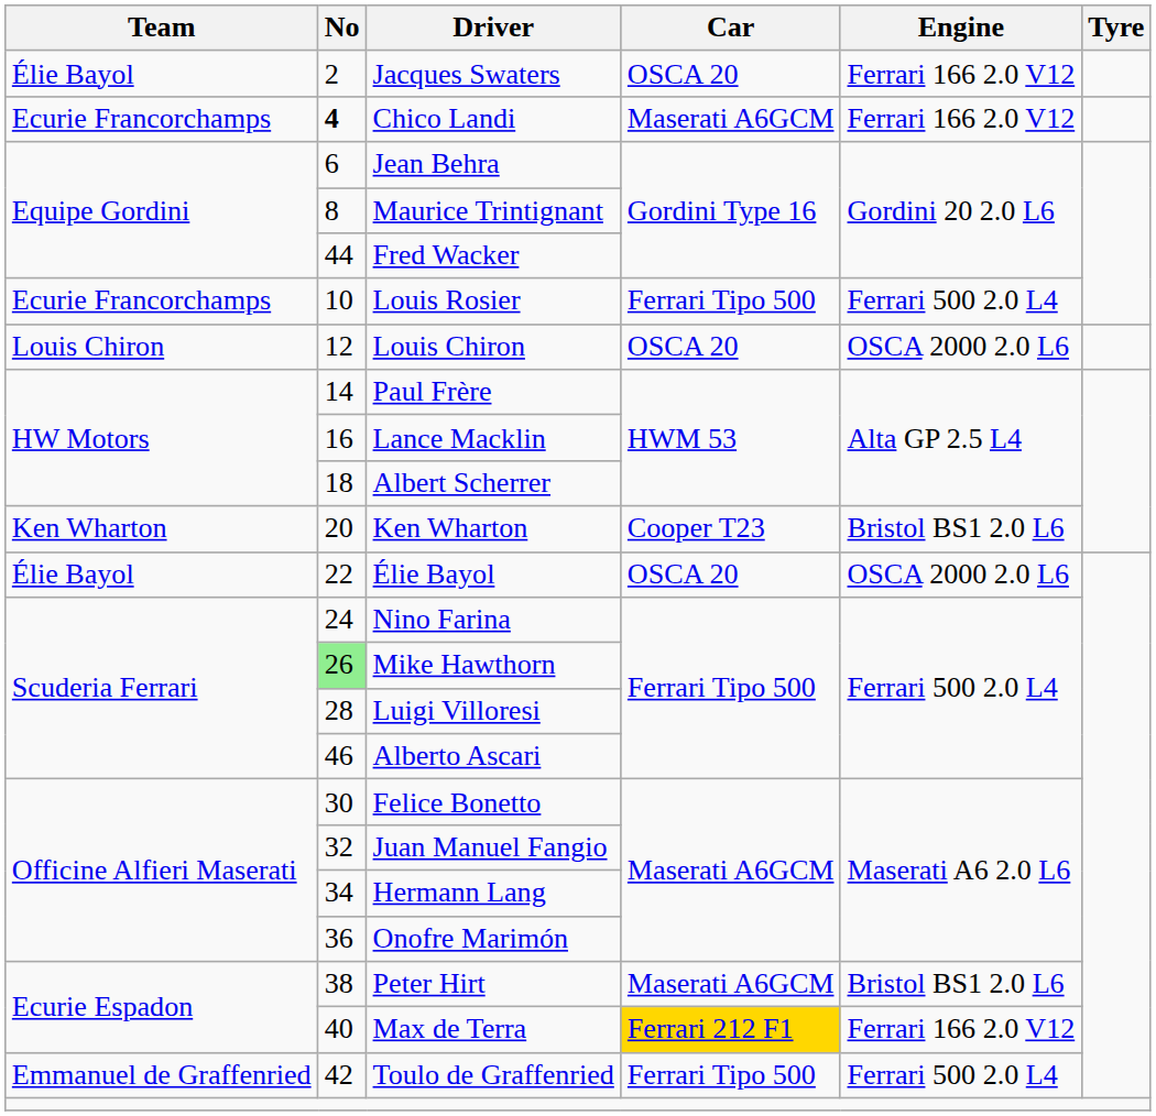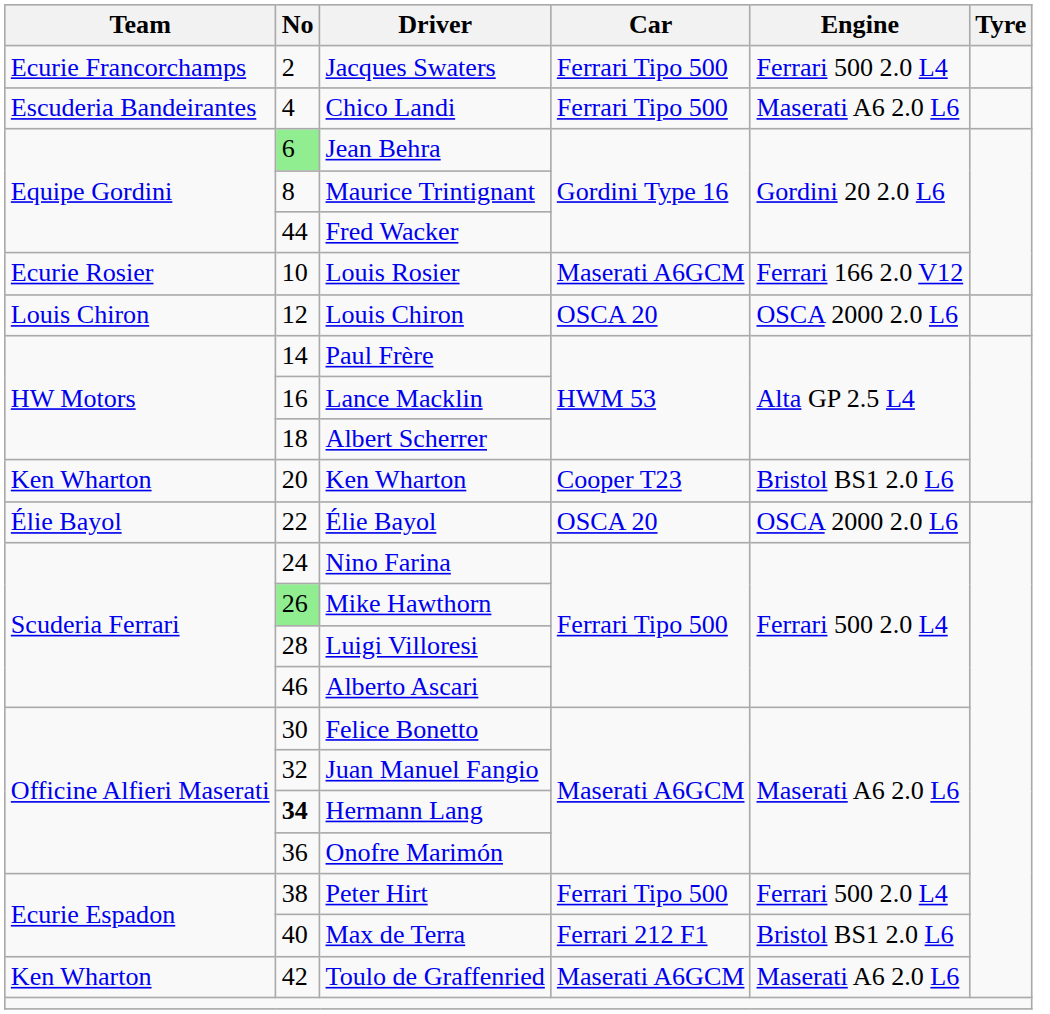 <table class="wikitable">
 <tr>
 <th>Team</th>
 <th>No</th>
 <th>Driver</th>
 <th>Car</th>
 <th>Engine</th>
 <th>Tyre</th>
 </tr>
 <tr>
-<td> <a href='#'>Élie Bayol</a></td>
+<td> <a href='#'>Ecurie Francorchamps</a></td>
 <td>2</td>
 <td> <a href='#'>Jacques Swaters</a></td>
-<td><a href='#'>OSCA 20</a></td>
-<td><a href='#'>Ferrari</a> 166 2.0 <a href='#'>V12</a></td>
+<td><a href='#'>Ferrari Tipo 500</a></td>
+<td><a href='#'>Ferrari</a> 500 2.0 <a href='#'>L4</a></td>
 <td></td>
 </tr>
 <tr>
-<td> <a href='#'>Ecurie Francorchamps</a></td>
-<td><strong>4</strong></td>
+<td> <a href='#'>Escuderia Bandeirantes</a></td>
+<td>4</td>
 <td> <a href='#'>Chico Landi</a></td>
-<td><a href='#'>Maserati A6GCM</a></td>
-<td><a href='#'>Ferrari</a> 166 2.0 <a href='#'>V12</a></td>
+<td><a href='#'>Ferrari Tipo 500</a></td>
+<td><a href='#'>Maserati</a> A6 2.0 <a href='#'>L6</a></td>
 <td></td>
 </tr>
 <tr>
 <td rowspan="3"> <a href='#'>Equipe Gordini</a></td>
-<td>6</td>
+<td style="background: lightgreen;">6</td>
 <td> <a href='#'>Jean Behra</a></td>
 <td rowspan="3"><a href='#'>Gordini Type 16</a></td>
 <td rowspan="3"><a href='#'>Gordini</a> 20 2.0 <a href='#'>L6</a></td>
 <td rowspan="4"></td>
 </tr>
 <tr>
 <td>8</td>
 <td> <a href='#'>Maurice Trintignant</a></td>
 </tr>
 <tr>
 <td>44</td>
 <td> <a href='#'>Fred Wacker</a></td>
 </tr>
 <tr>
-<td> <a href='#'>Ecurie Francorchamps</a></td>
+<td> <a href='#'>Ecurie Rosier</a></td>
 <td>10</td>
 <td> <a href='#'>Louis Rosier</a></td>
-<td><a href='#'>Ferrari Tipo 500</a></td>
-<td><a href='#'>Ferrari</a> 500 2.0 <a href='#'>L4</a></td>
+<td><a href='#'>Maserati A6GCM</a></td>
+<td><a href='#'>Ferrari</a> 166 2.0 <a href='#'>V12</a></td>
 </tr>
 <tr>
 <td> <a href='#'>Louis Chiron</a></td>
 <td>12</td>
 <td> <a href='#'>Louis Chiron</a></td>
 <td><a href='#'>OSCA 20</a></td>
 <td><a href='#'>OSCA</a> 2000 2.0 <a href='#'>L6</a></td>
 <td></td>
 </tr>
 <tr>
 <td rowspan="3"> <a href='#'>HW Motors</a></td>
 <td>14</td>
 <td> <a href='#'>Paul Frère</a></td>
 <td rowspan="3"><a href='#'>HWM 53</a></td>
 <td rowspan="3"><a href='#'>Alta</a> GP 2.5 <a href='#'>L4</a></td>
 <td rowspan="4"></td>
 </tr>
 <tr>
 <td>16</td>
 <td> <a href='#'>Lance Macklin</a></td>
 </tr>
 <tr>
 <td>18</td>
 <td> <a href='#'>Albert Scherrer</a></td>
 </tr>
 <tr>
 <td> <a href='#'>Ken Wharton</a></td>
 <td>20</td>
 <td> <a href='#'>Ken Wharton</a></td>
 <td><a href='#'>Cooper T23</a></td>
 <td><a href='#'>Bristol</a> BS1 2.0 <a href='#'>L6</a></td>
 </tr>
 <tr>
 <td> <a href='#'>Élie Bayol</a></td>
 <td>22</td>
 <td> <a href='#'>Élie Bayol</a></td>
 <td><a href='#'>OSCA 20</a></td>
 <td><a href='#'>OSCA</a> 2000 2.0 <a href='#'>L6</a></td>
 <td rowspan="12"></td>
 </tr>
 <tr>
 <td rowspan="4"> <a href='#'>Scuderia Ferrari</a></td>
 <td>24</td>
 <td> <a href='#'>Nino Farina</a></td>
 <td rowspan="4"><a href='#'>Ferrari Tipo 500</a></td>
 <td rowspan="4"><a href='#'>Ferrari</a> 500 2.0 <a href='#'>L4</a></td>
 </tr>
 <tr>
 <td style="background: lightgreen;">26</td>
 <td> <a href='#'>Mike Hawthorn</a></td>
 </tr>
 <tr>
 <td>28</td>
 <td> <a href='#'>Luigi Villoresi</a></td>
 </tr>
 <tr>
 <td>46</td>
 <td> <a href='#'>Alberto Ascari</a></td>
 </tr>
 <tr>
 <td rowspan="4"> <a href='#'>Officine Alfieri Maserati</a></td>
 <td>30</td>
 <td> <a href='#'>Felice Bonetto</a></td>
 <td rowspan="4"><a href='#'>Maserati A6GCM</a></td>
 <td rowspan="4"><a href='#'>Maserati</a> A6 2.0 <a href='#'>L6</a></td>
 </tr>
 <tr>
 <td>32</td>
 <td> <a href='#'>Juan Manuel Fangio</a></td>
 </tr>
 <tr>
-<td>34</td>
+<td><strong>34</strong></td>
 <td> <a href='#'>Hermann Lang</a></td>
 </tr>
 <tr>
 <td>36</td>
 <td> <a href='#'>Onofre Marimón</a></td>
 </tr>
 <tr>
 <td rowspan="2"> <a href='#'>Ecurie Espadon</a></td>
 <td>38</td>
 <td> <a href='#'>Peter Hirt</a></td>
-<td><a href='#'>Maserati A6GCM</a></td>
-<td><a href='#'>Bristol</a> BS1 2.0 <a href='#'>L6</a></td>
+<td><a href='#'>Ferrari Tipo 500</a></td>
+<td><a href='#'>Ferrari</a> 500 2.0 <a href='#'>L4</a></td>
 </tr>
 <tr>
 <td>40</td>
 <td> <a href='#'>Max de Terra</a></td>
-<td style="background: gold;"><a href='#'>Ferrari 212 F1</a></td>
-<td><a href='#'>Ferrari</a> 166 2.0 <a href='#'>V12</a></td>
+<td><a href='#'>Ferrari 212 F1</a></td>
+<td><a href='#'>Bristol</a> BS1 2.0 <a href='#'>L6</a></td>
 </tr>
 <tr>
-<td> <a href='#'>Emmanuel de Graffenried</a></td>
+<td> <a href='#'>Ken Wharton</a></td>
 <td>42</td>
 <td> <a href='#'>Toulo de Graffenried</a></td>
-<td><a href='#'>Ferrari Tipo 500</a></td>
-<td><a href='#'>Ferrari</a> 500 2.0 <a href='#'>L4</a></td>
+<td><a href='#'>Maserati A6GCM</a></td>
+<td><a href='#'>Maserati</a> A6 2.0 <a href='#'>L6</a></td>
 </tr>
 <tr>
 <td colspan=6></td>
 </tr>
 </table>
